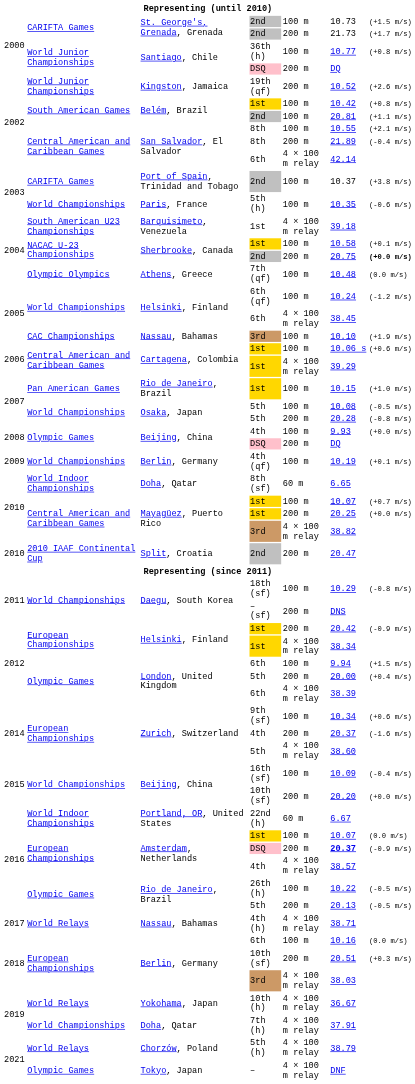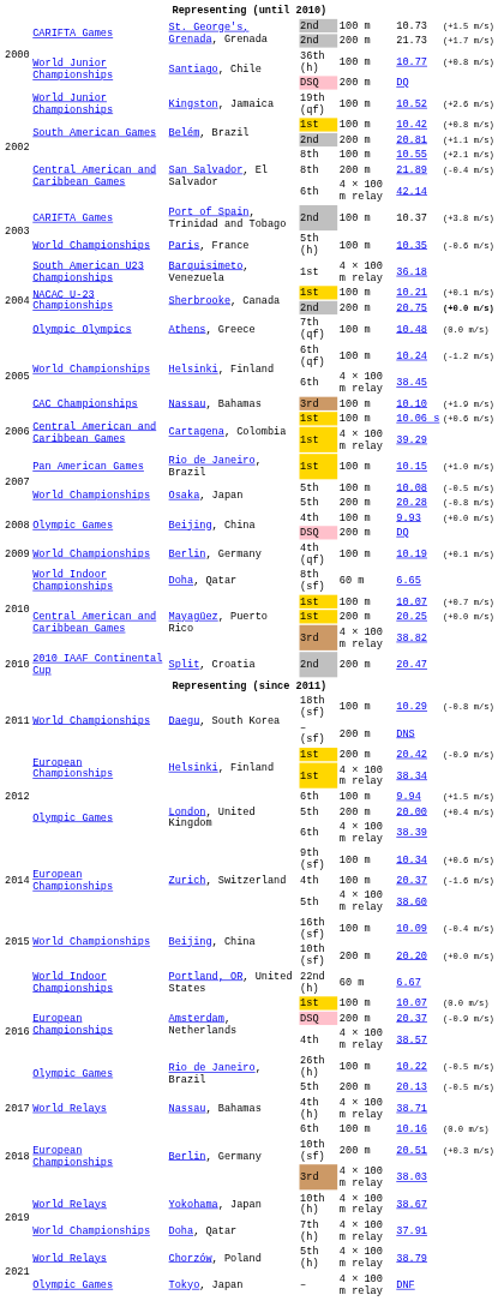 <table>
 <tr>
 <th colspan=7>Representing  (until 2010)</th>
 </tr>
 <tr>
 <td rowspan =4>2000</td>
 <td rowspan =2><a href='#'>CARIFTA Games</a></td>
 <td rowspan =2><a href='#'>St. George's, Grenada</a>, Grenada</td>
 <td bgcolor=silver>2nd</td>
 <td>100 m</td>
 <td>10.73</td>
 <td><small>(+1.5 m/s)</small></td>
 </tr>
 <tr>
 <td bgcolor=silver>2nd</td>
 <td>200 m</td>
 <td>21.73</td>
 <td><small>(+1.7 m/s)</small></td>
 </tr>
 <tr>
 <td rowspan=2><a href='#'>World Junior Championships</a></td>
 <td rowspan=2><a href='#'>Santiago</a>, Chile</td>
 <td>36th (h)</td>
 <td>100 m</td>
 <td><a href='#'>10.77</a></td>
 <td><small>(+0.8 m/s)</small></td>
 </tr>
 <tr>
 <td bgcolor=pink>DSQ</td>
 <td>200 m</td>
 <td><a href='#'>DQ</a></td>
 <td></td>
 </tr>
 <tr>
 <td rowspan=6>2002</td>
 <td><a href='#'>World Junior Championships</a></td>
 <td><a href='#'>Kingston</a>, Jamaica</td>
 <td>19th (qf)</td>
-<td>200 m</td>
+<td>100 m</td>
 <td><a href='#'>10.52</a></td>
 <td> <small>(+2.6 m/s)</small></td>
 </tr>
 <tr>
 <td rowspan =2><a href='#'>South American Games</a></td>
 <td rowspan =2><a href='#'>Belém</a>, Brazil</td>
 <td bgcolor=gold>1st</td>
 <td>100 m</td>
 <td><a href='#'>10.42</a></td>
 <td><small>(+0.8 m/s)</small></td>
 </tr>
 <tr>
 <td bgcolor=silver>2nd</td>
-<td>100 m</td>
+<td>200 m</td>
 <td><a href='#'>20.81</a></td>
 <td><small>(+1.1 m/s)</small></td>
 </tr>
 <tr>
 <td rowspan=3><a href='#'>Central American and Caribbean Games</a></td>
 <td rowspan=3><a href='#'>San Salvador</a>, El Salvador</td>
 <td>8th</td>
 <td>100 m</td>
 <td><a href='#'>10.55</a></td>
 <td> <small>(+2.1 m/s)</small></td>
 </tr>
 <tr>
 <td>8th</td>
 <td>200 m</td>
 <td><a href='#'>21.89</a></td>
 <td><small>(-0.4 m/s)</small></td>
 </tr>
 <tr>
 <td>6th</td>
 <td>4 × 100 m relay</td>
 <td><a href='#'>42.14</a></td>
 <td></td>
 </tr>
 <tr>
 <td rowspan=2>2003</td>
 <td><a href='#'>CARIFTA Games</a></td>
 <td><a href='#'>Port of Spain</a>, Trinidad and Tobago</td>
 <td bgcolor=silver>2nd</td>
 <td>100 m</td>
 <td>10.37</td>
 <td> <small>(+3.8 m/s)</small></td>
 </tr>
 <tr>
 <td><a href='#'>World Championships</a></td>
 <td><a href='#'>Paris</a>, France</td>
 <td>5th (h)</td>
 <td>100 m</td>
 <td><a href='#'>10.35</a></td>
 <td><small>(-0.6 m/s)</small></td>
 </tr>
 <tr>
 <td rowspan=4>2004</td>
 <td><a href='#'>South American U23 Championships</a></td>
 <td><a href='#'>Barquisimeto</a>, Venezuela</td>
 <td>1st</td>
 <td>4 × 100 m relay</td>
-<td><a href='#'>39.18</a></td>
+<td><a href='#'>36.18</a></td>
 <td></td>
 </tr>
 <tr>
 <td rowspan=2><a href='#'>NACAC U-23 Championships</a></td>
 <td rowspan=2><a href='#'>Sherbrooke</a>, Canada</td>
 <td bgcolor=gold>1st</td>
 <td>100 m</td>
-<td><a href='#'>10.58</a></td>
+<td><a href='#'>10.21</a></td>
 <td><small>(+0.1 m/s)</small></td>
 </tr>
 <tr>
 <td bgcolor=silver>2nd</td>
 <td>200 m</td>
 <td><a href='#'>20.75</a></td>
 <td><strong><small>(+0.0 m/s)</small></strong></td>
 </tr>
 <tr>
 <td><a href='#'>Olympic Olympics</a></td>
 <td><a href='#'>Athens</a>, Greece</td>
 <td>7th (qf)</td>
 <td>100 m</td>
 <td><a href='#'>10.48</a></td>
 <td><small>(0.0 m/s)</small></td>
 </tr>
 <tr>
 <td rowspan=3>2005</td>
 <td rowspan=2><a href='#'>World Championships</a></td>
 <td rowspan=2><a href='#'>Helsinki</a>, Finland</td>
 <td>6th (qf)</td>
 <td>100 m</td>
 <td><a href='#'>10.24</a></td>
 <td><small>(-1.2 m/s)</small></td>
 </tr>
 <tr>
 <td>6th</td>
 <td>4 × 100 m relay</td>
 <td><a href='#'>38.45</a></td>
 <td></td>
 </tr>
 <tr>
 <td><a href='#'>CAC Championships</a></td>
 <td><a href='#'>Nassau</a>, Bahamas</td>
 <td bgcolor=cc9966>3rd</td>
 <td>100 m</td>
 <td><a href='#'>10.10</a></td>
 <td><small>(+1.9 m/s)</small></td>
 </tr>
 <tr>
 <td rowspan=2>2006</td>
 <td rowspan=2><a href='#'>Central American and Caribbean Games</a></td>
 <td rowspan=2><a href='#'>Cartagena</a>, Colombia</td>
 <td bgcolor=gold>1st</td>
 <td>100 m</td>
 <td><a href='#'>10.06 s</a></td>
 <td><small>(+0.6 m/s)</small> <strong></strong></td>
 </tr>
 <tr>
 <td bgcolor=gold>1st</td>
 <td>4 × 100 m relay</td>
 <td><a href='#'>39.29</a></td>
 <td></td>
 </tr>
 <tr>
 <td rowspan=3>2007</td>
 <td><a href='#'>Pan American Games</a></td>
 <td><a href='#'>Rio de Janeiro</a>, Brazil</td>
 <td bgcolor=gold>1st</td>
 <td>100 m</td>
 <td><a href='#'>10.15</a></td>
 <td><small>(+1.0 m/s)</small></td>
 </tr>
 <tr>
 <td rowspan=2><a href='#'>World Championships</a></td>
 <td rowspan=2><a href='#'>Osaka</a>, Japan</td>
 <td>5th</td>
 <td>100 m</td>
 <td><a href='#'>10.08</a></td>
 <td><small>(-0.5 m/s)</small></td>
 </tr>
 <tr>
 <td>5th</td>
 <td>200 m</td>
 <td><a href='#'>20.28</a></td>
 <td><small>(-0.8 m/s)</small></td>
 </tr>
 <tr>
 <td rowspan=2>2008</td>
 <td rowspan=2><a href='#'>Olympic Games</a></td>
 <td rowspan=2><a href='#'>Beijing</a>, China</td>
 <td>4th</td>
 <td>100 m</td>
 <td><a href='#'>9.93</a></td>
 <td><small>(+0.0 m/s)</small></td>
 </tr>
 <tr>
 <td bgcolor=pink>DSQ</td>
 <td>200 m</td>
 <td><a href='#'>DQ</a></td>
 <td></td>
 </tr>
 <tr>
 <td>2009</td>
 <td><a href='#'>World Championships</a></td>
 <td><a href='#'>Berlin</a>, Germany</td>
 <td>4th (qf)</td>
 <td>100 m</td>
 <td><a href='#'>10.19</a></td>
 <td><small>(+0.1 m/s)</small></td>
 </tr>
 <tr>
 <td rowspan=4>2010</td>
 <td><a href='#'>World Indoor Championships</a></td>
 <td><a href='#'>Doha</a>, Qatar</td>
 <td>8th (sf)</td>
 <td>60 m</td>
 <td><a href='#'>6.65</a></td>
 <td></td>
 </tr>
 <tr>
 <td rowspan=3><a href='#'>Central American and Caribbean Games</a></td>
 <td rowspan=3><a href='#'>Mayagüez</a>, Puerto Rico</td>
 <td bgcolor=gold>1st</td>
 <td>100 m</td>
 <td><a href='#'>10.07</a></td>
 <td><small>(+0.7 m/s)</small></td>
 </tr>
 <tr>
 <td bgcolor=gold>1st</td>
 <td>200 m</td>
 <td><a href='#'>20.25</a></td>
 <td><small>(+0.0 m/s)</small></td>
 </tr>
 <tr>
 <td bgcolor=cc9966>3rd</td>
 <td>4 × 100 m relay</td>
 <td><a href='#'>38.82</a></td>
 </tr>
 <tr>
 <td>2010</td>
 <td rowspan=1><a href='#'>2010 IAAF Continental Cup</a></td>
 <td><a href='#'>Split</a>, Croatia</td>
 <td bgcolor=silver>2nd</td>
 <td>200 m</td>
 <td><a href='#'>20.47</a></td>
 <td></td>
 </tr>
 <tr>
 <th colspan=7>Representing  (since 2011)</th>
 </tr>
 <tr>
 <td rowspan=2>2011</td>
 <td rowspan=2><a href='#'>World Championships</a></td>
 <td rowspan=2><a href='#'>Daegu</a>, South Korea</td>
 <td>18th (sf)</td>
 <td>100 m</td>
 <td><a href='#'>10.29</a></td>
 <td><small>(-0.8 m/s)</small></td>
 </tr>
 <tr>
 <td>– (sf)</td>
 <td>200 m</td>
 <td><a href='#'>DNS</a></td>
 <td></td>
 </tr>
 <tr>
 <td rowspan=5>2012</td>
 <td rowspan=2><a href='#'>European Championships</a></td>
 <td rowspan=2><a href='#'>Helsinki</a>, Finland</td>
 <td bgcolor=gold>1st</td>
 <td>200 m</td>
 <td><a href='#'>20.42</a></td>
 <td><small>(-0.9 m/s)</small></td>
 </tr>
 <tr>
 <td bgcolor=gold>1st</td>
 <td>4 × 100 m relay</td>
 <td><a href='#'>38.34</a></td>
 <td></td>
 </tr>
 <tr>
 <td rowspan=3><a href='#'>Olympic Games</a></td>
 <td rowspan=3><a href='#'>London</a>, United Kingdom</td>
 <td>6th</td>
 <td>100 m</td>
 <td><a href='#'>9.94</a></td>
 <td><small>(+1.5 m/s)</small></td>
 </tr>
 <tr>
 <td>5th</td>
 <td>200 m</td>
 <td><a href='#'>20.00</a></td>
 <td><small>(+0.4 m/s)</small></td>
 </tr>
 <tr>
 <td>6th</td>
 <td>4 × 100 m relay</td>
 <td><a href='#'>38.39</a></td>
 <td></td>
 </tr>
 <tr>
 <td rowspan=3>2014</td>
 <td rowspan=3><a href='#'>European Championships</a></td>
 <td rowspan=3><a href='#'>Zurich</a>, Switzerland</td>
 <td>9th (sf)</td>
 <td>100 m</td>
 <td><a href='#'>10.34</a></td>
 <td><small>(+0.6 m/s)</small></td>
 </tr>
 <tr>
 <td>4th</td>
-<td>200 m</td>
+<td>100 m</td>
 <td><a href='#'>20.37</a></td>
 <td><small>(-1.6 m/s)</small></td>
 </tr>
 <tr>
 <td>5th</td>
 <td>4 × 100 m relay</td>
 <td><a href='#'>38.60</a></td>
 <td></td>
 </tr>
 <tr>
 <td rowspan=2>2015</td>
 <td rowspan=2><a href='#'>World Championships</a></td>
 <td rowspan=2><a href='#'>Beijing</a>, China</td>
 <td>16th (sf)</td>
 <td>100 m</td>
 <td><a href='#'>10.09</a></td>
 <td><small>(-0.4 m/s)</small></td>
 </tr>
 <tr>
 <td>10th (sf)</td>
 <td>200 m</td>
 <td><a href='#'>20.20</a></td>
 <td><small>(+0.0 m/s)</small></td>
 </tr>
 <tr>
 <td rowspan=6>2016</td>
 <td><a href='#'>World Indoor Championships</a></td>
 <td><a href='#'>Portland, OR</a>, United States</td>
 <td>22nd (h)</td>
 <td>60 m</td>
 <td><a href='#'>6.67</a></td>
 <td></td>
 </tr>
 <tr>
 <td rowspan=3><a href='#'>European Championships</a></td>
 <td rowspan=3><a href='#'>Amsterdam</a>, Netherlands</td>
 <td bgcolor=gold>1st</td>
 <td>100 m</td>
 <td><a href='#'>10.07</a></td>
 <td><small>(0.0 m/s)</small></td>
 </tr>
 <tr>
 <td bgcolor=pink>DSQ</td>
 <td>200 m</td>
-<td><strong><a href='#'>20.37</a></strong></td>
+<td><a href='#'>20.37</a></td>
 <td><small>(-0.9 m/s)</small></td>
 </tr>
 <tr>
 <td>4th</td>
 <td>4 × 100 m relay</td>
 <td><a href='#'>38.57</a></td>
 <td></td>
 </tr>
 <tr>
 <td rowspan=2><a href='#'>Olympic Games</a></td>
 <td rowspan=2><a href='#'>Rio de Janeiro</a>, Brazil</td>
 <td>26th (h)</td>
 <td>100 m</td>
 <td><a href='#'>10.22</a></td>
 <td><small>(-0.5 m/s)</small></td>
 </tr>
 <tr>
 <td>5th</td>
 <td>200 m</td>
 <td><a href='#'>20.13</a></td>
 <td><small>(-0.5 m/s)</small></td>
 </tr>
 <tr>
 <td>2017</td>
 <td><a href='#'>World Relays</a></td>
 <td><a href='#'>Nassau</a>, Bahamas</td>
 <td>4th (h)</td>
 <td>4 × 100 m relay</td>
 <td><a href='#'>38.71</a></td>
 <td></td>
 </tr>
 <tr>
 <td rowspan=3>2018</td>
 <td rowspan=3><a href='#'>European Championships</a></td>
 <td rowspan=3><a href='#'>Berlin</a>, Germany</td>
 <td>6th</td>
 <td>100 m</td>
 <td><a href='#'>10.16</a></td>
 <td><small>(0.0 m/s)</small></td>
 </tr>
 <tr>
 <td>10th (sf)</td>
 <td>200 m</td>
 <td><a href='#'>20.51</a></td>
 <td><small>(+0.3 m/s)</small></td>
 </tr>
 <tr>
 <td bgcolor=cc9966>3rd</td>
 <td>4 × 100 m relay</td>
 <td><a href='#'>38.03</a></td>
 <td></td>
 </tr>
 <tr>
 <td rowspan=2>2019</td>
 <td><a href='#'>World Relays</a></td>
 <td><a href='#'>Yokohama</a>, Japan</td>
 <td>10th (h)</td>
 <td>4 × 100 m relay</td>
-<td><a href='#'>36.67</a></td>
+<td><a href='#'>38.67</a></td>
 <td></td>
 </tr>
 <tr>
 <td><a href='#'>World Championships</a></td>
 <td><a href='#'>Doha</a>, Qatar</td>
 <td>7th (h)</td>
 <td>4 × 100 m relay</td>
 <td><a href='#'>37.91</a></td>
 <td></td>
 </tr>
 <tr>
 <td rowspan=2>2021</td>
 <td><a href='#'>World Relays</a></td>
 <td><a href='#'>Chorzów</a>, Poland</td>
 <td>5th (h)</td>
 <td>4 × 100 m relay</td>
 <td><a href='#'>38.79</a></td>
 <td></td>
 </tr>
 <tr>
 <td><a href='#'>Olympic Games</a></td>
 <td><a href='#'>Tokyo</a>, Japan</td>
 <td>–</td>
 <td>4 × 100 m relay</td>
 <td><a href='#'>DNF</a></td>
 <td></td>
 </tr>
 </table>
